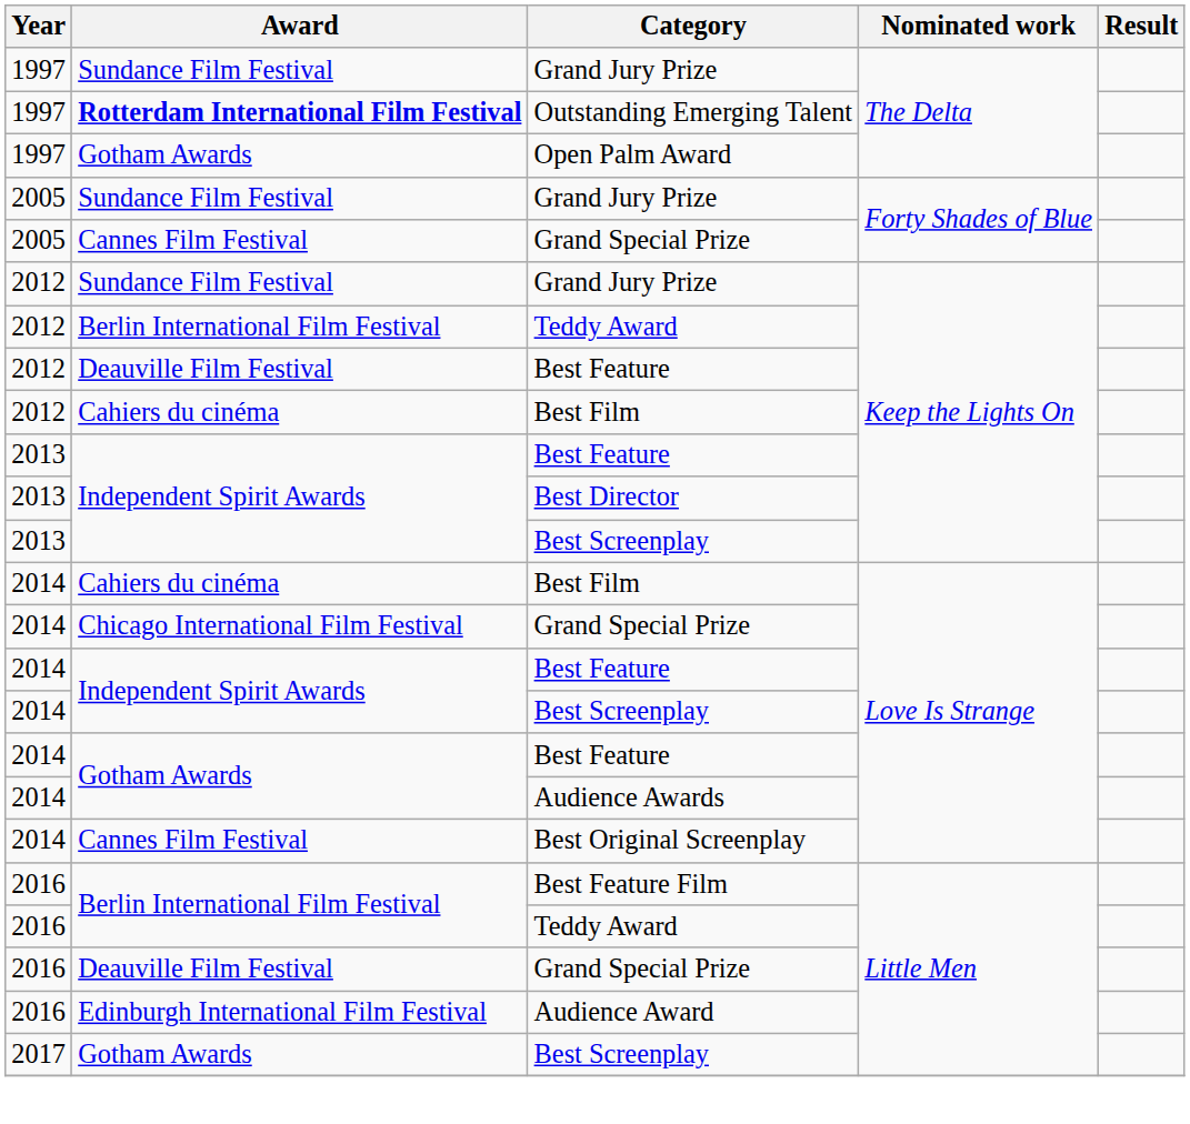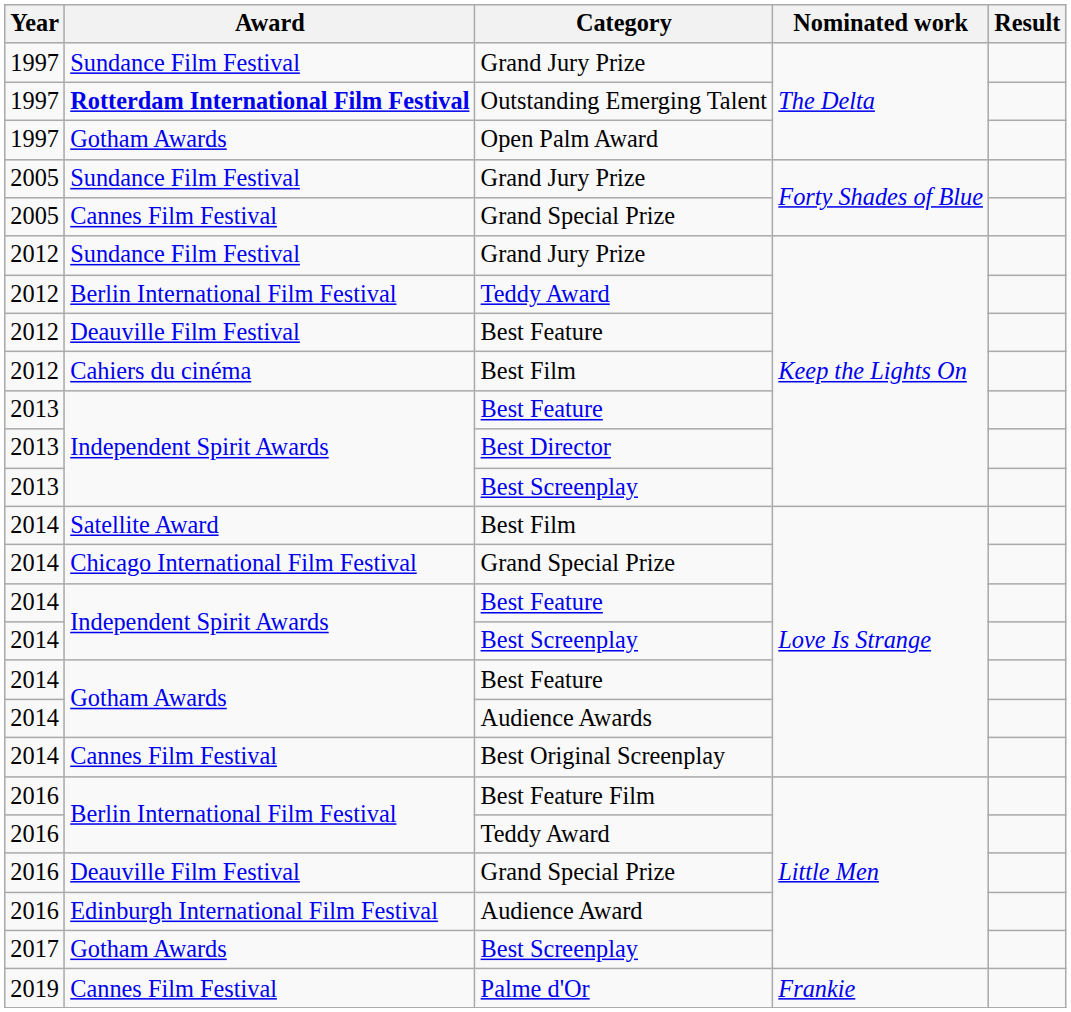 <table class="wikitable sortable">
 <tr>
 <th>Year</th>
 <th>Award</th>
 <th>Category</th>
 <th>Nominated work</th>
 <th>Result</th>
 </tr>
 <tr>
 <td>1997</td>
 <td><a href='#'>Sundance Film Festival</a></td>
 <td>Grand Jury Prize</td>
 <td rowspan=3><em><a href='#'>The Delta</a></em></td>
 <td></td>
 </tr>
 <tr>
 <td>1997</td>
 <td><strong><a href='#'>Rotterdam International Film Festival</a></strong></td>
 <td>Outstanding Emerging Talent</td>
 <td></td>
 </tr>
 <tr>
 <td>1997</td>
 <td><a href='#'>Gotham Awards</a></td>
 <td>Open Palm Award</td>
 <td></td>
 </tr>
 <tr>
 <td>2005</td>
 <td><a href='#'>Sundance Film Festival</a></td>
 <td>Grand Jury Prize</td>
 <td rowspan=2><em><a href='#'>Forty Shades of Blue</a></em></td>
 <td></td>
 </tr>
 <tr>
 <td>2005</td>
 <td><a href='#'>Cannes Film Festival</a></td>
 <td>Grand Special Prize</td>
 <td></td>
 </tr>
 <tr>
 <td>2012</td>
 <td><a href='#'>Sundance Film Festival</a></td>
 <td>Grand Jury Prize</td>
 <td rowspan=7><em><a href='#'>Keep the Lights On</a></em></td>
 <td></td>
 </tr>
 <tr>
 <td>2012</td>
 <td><a href='#'>Berlin International Film Festival</a></td>
 <td><a href='#'>Teddy Award</a></td>
 <td></td>
 </tr>
 <tr>
 <td>2012</td>
 <td><a href='#'>Deauville Film Festival</a></td>
 <td>Best Feature</td>
 <td></td>
 </tr>
 <tr>
 <td>2012</td>
 <td><a href='#'>Cahiers du cinéma</a></td>
 <td>Best Film</td>
 <td></td>
 </tr>
 <tr>
 <td>2013</td>
 <td rowspan=3><a href='#'>Independent Spirit Awards</a></td>
 <td><a href='#'>Best Feature</a></td>
 <td></td>
 </tr>
 <tr>
 <td>2013</td>
 <td><a href='#'>Best Director</a></td>
 <td></td>
 </tr>
 <tr>
 <td>2013</td>
 <td><a href='#'>Best Screenplay</a></td>
 <td></td>
 </tr>
 <tr>
 <td>2014</td>
-<td><a href='#'>Cahiers du cinéma</a></td>
+<td><a href='#'>Satellite Award</a></td>
 <td>Best Film</td>
 <td rowspan=7><em><a href='#'>Love Is Strange</a></em></td>
 <td></td>
 </tr>
 <tr>
 <td>2014</td>
 <td><a href='#'>Chicago International Film Festival</a></td>
 <td>Grand Special Prize</td>
 <td></td>
 </tr>
 <tr>
 <td>2014</td>
 <td rowspan=2><a href='#'>Independent Spirit Awards</a></td>
 <td><a href='#'>Best Feature</a></td>
 <td></td>
 </tr>
 <tr>
 <td>2014</td>
 <td><a href='#'>Best Screenplay</a></td>
 <td></td>
 </tr>
 <tr>
 <td>2014</td>
 <td rowspan=2><a href='#'>Gotham Awards</a></td>
 <td>Best Feature</td>
 <td></td>
 </tr>
 <tr>
 <td>2014</td>
 <td>Audience Awards</td>
 <td></td>
 </tr>
 <tr>
 <td>2014</td>
 <td><a href='#'>Cannes Film Festival</a></td>
 <td>Best Original Screenplay</td>
 <td></td>
 </tr>
 <tr>
 <td>2016</td>
 <td rowspan=2><a href='#'>Berlin International Film Festival</a></td>
 <td>Best Feature Film</td>
 <td rowspan=5><em><a href='#'>Little Men</a></em></td>
 <td></td>
 </tr>
 <tr>
 <td>2016</td>
 <td>Teddy Award</td>
 <td></td>
 </tr>
 <tr>
 <td>2016</td>
 <td><a href='#'>Deauville Film Festival</a></td>
 <td>Grand Special Prize</td>
 <td></td>
 </tr>
 <tr>
 <td>2016</td>
 <td><a href='#'>Edinburgh International Film Festival</a></td>
 <td>Audience Award</td>
 <td></td>
 </tr>
 <tr>
 <td>2017</td>
 <td><a href='#'>Gotham Awards</a></td>
 <td><a href='#'>Best Screenplay</a></td>
 <td></td>
 </tr>
 <tr>
+<td>2019</td>
+<td><a href='#'>Cannes Film Festival</a></td>
+<td><a href='#'>Palme d'Or</a></td>
+<td><em><a href='#'>Frankie</a></em></td>
+<td></td>
+</tr>
+<tr>
 </tr>
 </table>
